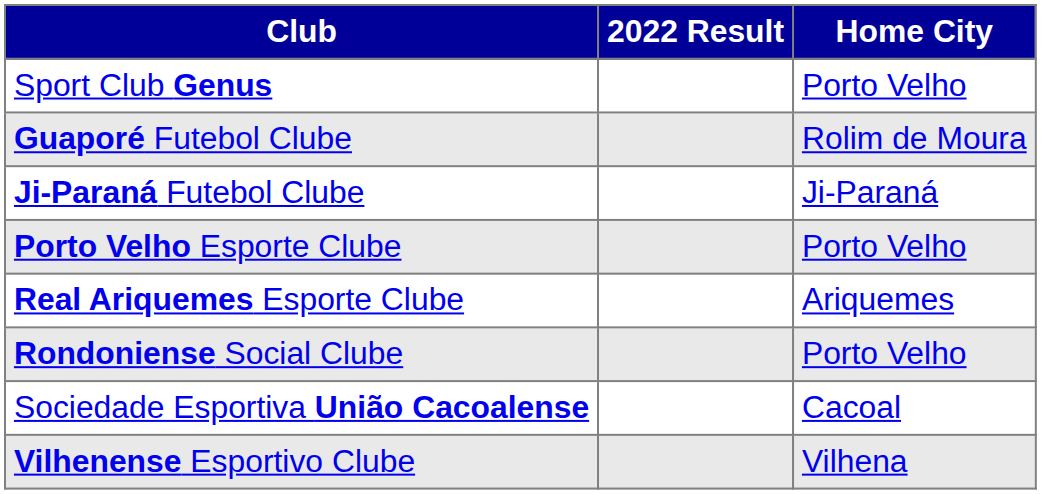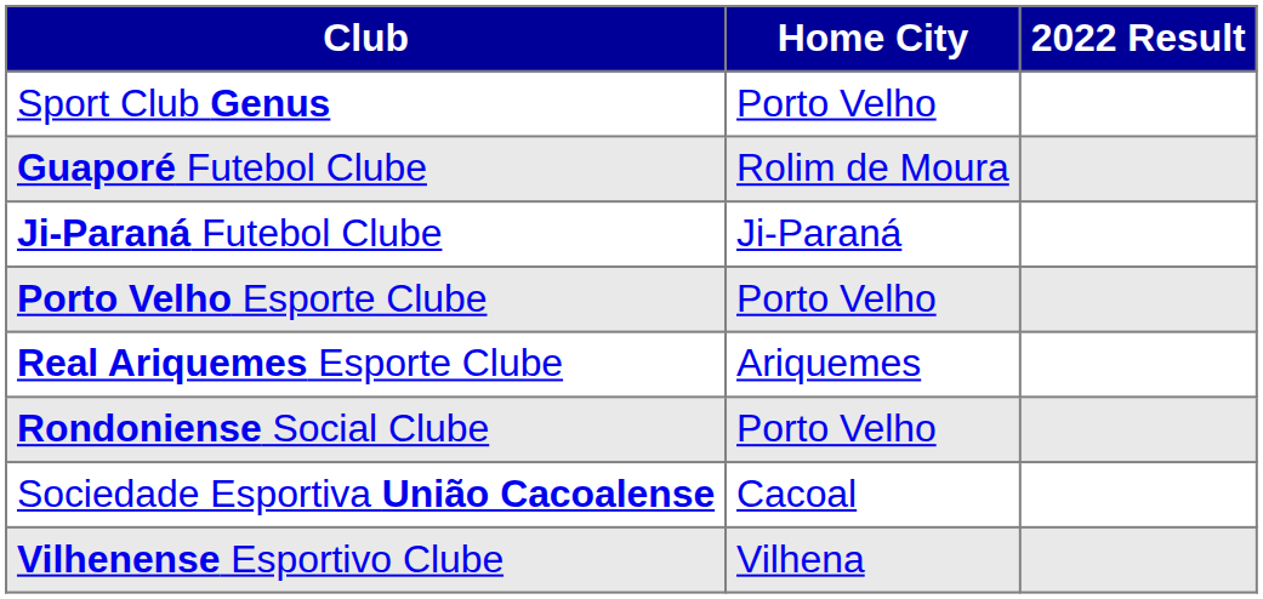 <table class="toccolours" border="1" cellpadding="4" cellspacing="0" style="border-collapse: collapse; margin:0;">
 <tr>
 <th style="background: #009; color: #fff;">Club</th>
+<th style="background: #009; color: #fff;">Home City</th>
 <th style="background: #009; color: #fff;">2022 Result</th>
-<th style="background: #009; color: #fff;">Home City</th>
 </tr>
 <tr style="background:white; color:black">
 <td><a href='#'>Sport Club <strong>Genus</strong></a></td>
+<td><a href='#'>Porto Velho</a></td>
 <td></td>
-<td><a href='#'>Porto Velho</a></td>
 </tr>
 <tr style="background:#e9e9e9; color:black">
 <td><a href='#'><strong>Guaporé</strong> Futebol Clube</a></td>
+<td><a href='#'>Rolim de Moura</a></td>
 <td></td>
-<td><a href='#'>Rolim de Moura</a></td>
 </tr>
 <tr style="background:white; color:black">
 <td><a href='#'><strong>Ji-Paraná</strong> Futebol Clube</a></td>
+<td><a href='#'>Ji-Paraná</a></td>
 <td></td>
-<td><a href='#'>Ji-Paraná</a></td>
 </tr>
 <tr style="background:#e9e9e9; color:black">
 <td><a href='#'><strong>Porto Velho</strong> Esporte Clube</a></td>
+<td><a href='#'>Porto Velho</a></td>
 <td></td>
-<td><a href='#'>Porto Velho</a></td>
 </tr>
 <tr style="background:white; color:black">
 <td><a href='#'><strong>Real Ariquemes</strong> Esporte Clube</a></td>
+<td><a href='#'>Ariquemes</a></td>
 <td></td>
-<td><a href='#'>Ariquemes</a></td>
 </tr>
 <tr style="background:#e9e9e9; color:black">
 <td><a href='#'><strong>Rondoniense</strong> Social Clube</a></td>
+<td><a href='#'>Porto Velho</a></td>
 <td></td>
-<td><a href='#'>Porto Velho</a></td>
 </tr>
 <tr style="background:white; color:black">
 <td><a href='#'>Sociedade Esportiva <strong>União Cacoalense</strong></a></td>
+<td><a href='#'>Cacoal</a></td>
 <td></td>
-<td><a href='#'>Cacoal</a></td>
 </tr>
 <tr style="background:#e9e9e9; color:black">
 <td><a href='#'><strong>Vilhenense</strong> Esportivo Clube</a></td>
+<td><a href='#'>Vilhena</a></td>
 <td></td>
-<td><a href='#'>Vilhena</a></td>
 </tr>
 </table>
